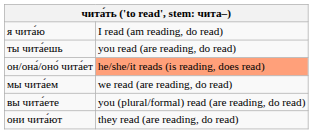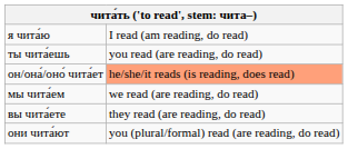 <table class="wikitable">
 <tr>
 <th colspan="2">чита́ть ('to read', stem: чита–)</th>
 </tr>
 <tr>
 <td>я чита́ю</td>
 <td>I read (am reading, do read)</td>
 </tr>
 <tr>
 <td>ты чита́ешь</td>
 <td>you read (are reading, do read)</td>
 </tr>
 <tr>
 <td>он/она́/оно́ чита́ет</td>
 <td style="background: lightsalmon;">he/she/it reads (is reading, does read)</td>
 </tr>
 <tr>
 <td>мы чита́ем</td>
 <td>we read (are reading, do read)</td>
 </tr>
 <tr>
 <td>вы чита́ете</td>
-<td>you (plural/formal) read (are reading, do read)</td>
+<td>they read (are reading, do read)</td>
 </tr>
 <tr>
 <td>они чита́ют</td>
-<td>they read (are reading, do read)</td>
+<td>you (plural/formal) read (are reading, do read)</td>
 </tr>
 </table>
